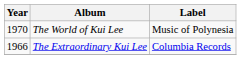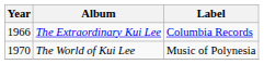 <table class="wikitable">
 <tr>
 <th>Year</th>
 <th>Album</th>
 <th>Label</th>
 </tr>
 <tr>
+<td>1966</td>
+<td><em><a href='#'>The Extraordinary Kui Lee</a></em></td>
+<td><a href='#'>Columbia Records</a></td>
+</tr>
+<tr>
 <td>1970</td>
 <td><em>The World of Kui Lee</em></td>
 <td>Music of Polynesia</td>
 </tr>
 <tr>
-<td>1966</td>
-<td><em><a href='#'>The Extraordinary Kui Lee</a></em></td>
-<td><a href='#'>Columbia Records</a></td>
-</tr>
-<tr>
 </tr>
 </table>
